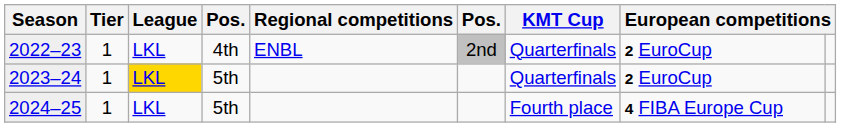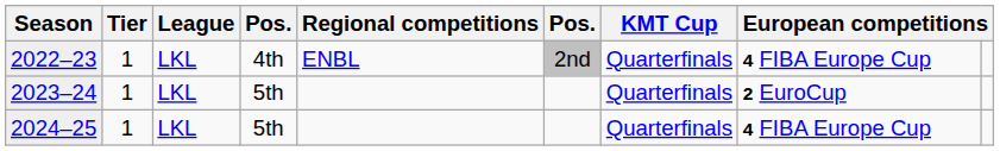 <table class="wikitable" style="font-size:90%">
 <tr>
 <th>Season</th>
 <th>Tier</th>
 <th>League</th>
 <th>Pos.</th>
 <th>Regional competitions</th>
 <th>Pos.</th>
 <th><a href='#'>KMT Cup</a></th>
 <th colspan=2>European competitions</th>
 </tr>
 <tr>
 <td style="background:#efefef;"><a href='#'>2022–23</a></td>
 <td align=center>1</td>
 <td><a href='#'>LKL</a></td>
 <td align=center>4th</td>
 <td><a href='#'>ENBL</a></td>
 <td bgcolor=silver align=center>2nd</td>
 <td><a href='#'>Quarterfinals</a></td>
-<td><small><strong>2</strong></small> <a href='#'>EuroCup</a></td>
+<td><small><strong>4</strong></small> <a href='#'>FIBA Europe Cup</a></td>
 <td align=center></td>
 </tr>
 <tr>
 <td style="background:#efefef;"><a href='#'>2023–24</a></td>
 <td align=center>1</td>
-<td style="background: gold;"><a href='#'>LKL</a></td>
+<td><a href='#'>LKL</a></td>
 <td align=center>5th</td>
 <td></td>
 <td></td>
 <td><a href='#'>Quarterfinals</a></td>
 <td><small><strong>2</strong></small> <a href='#'>EuroCup</a></td>
 <td align=center></td>
 </tr>
 <tr>
 <td style="background:#efefef;"><a href='#'>2024–25</a></td>
 <td align=center>1</td>
 <td><a href='#'>LKL</a></td>
 <td align=center>5th</td>
 <td></td>
 <td></td>
-<td><a href='#'>Fourth place</a></td>
+<td><a href='#'>Quarterfinals</a></td>
 <td><small><strong>4</strong></small> <a href='#'>FIBA Europe Cup</a></td>
 <td align=center></td>
 </tr>
 </table>
